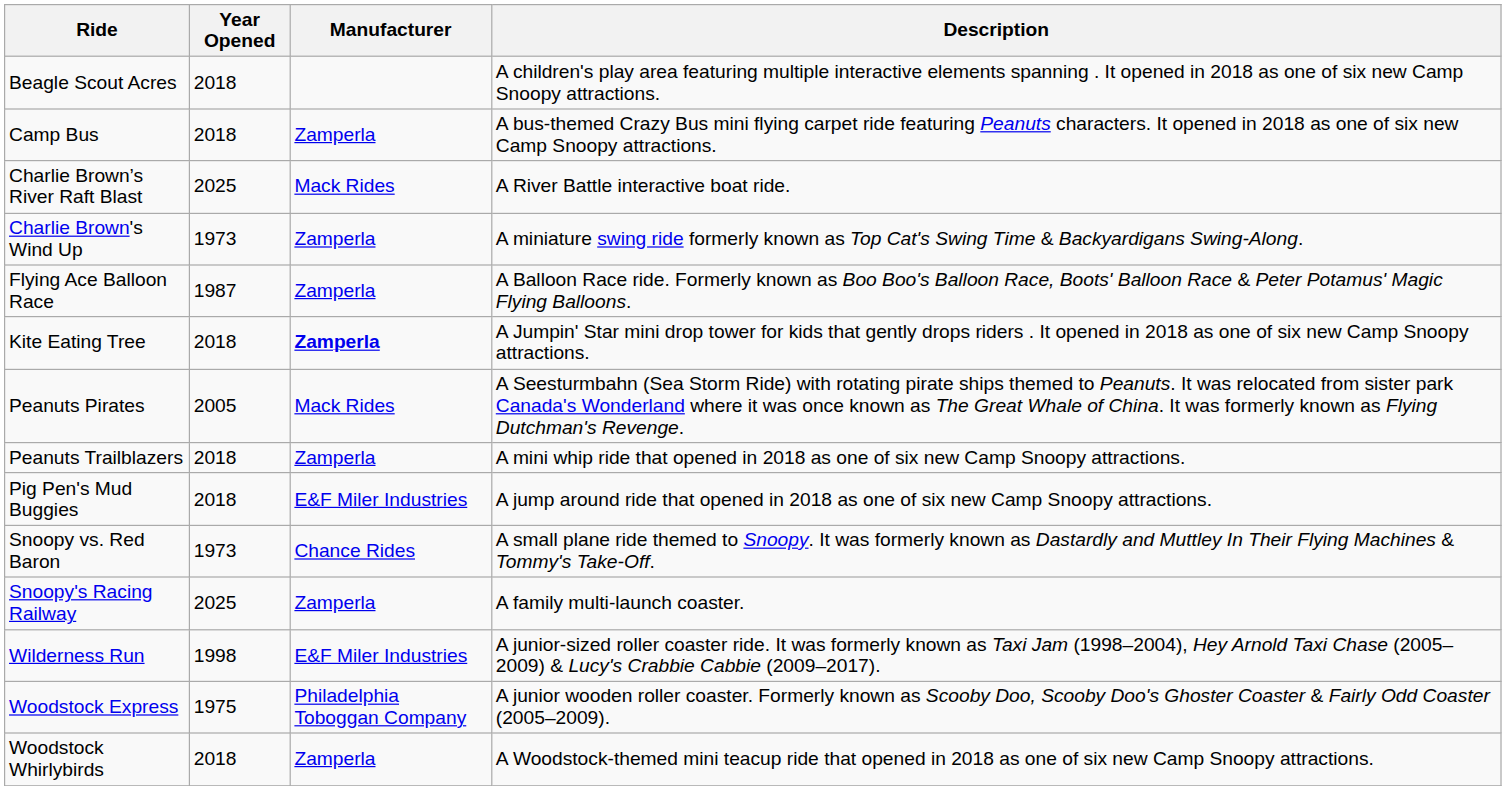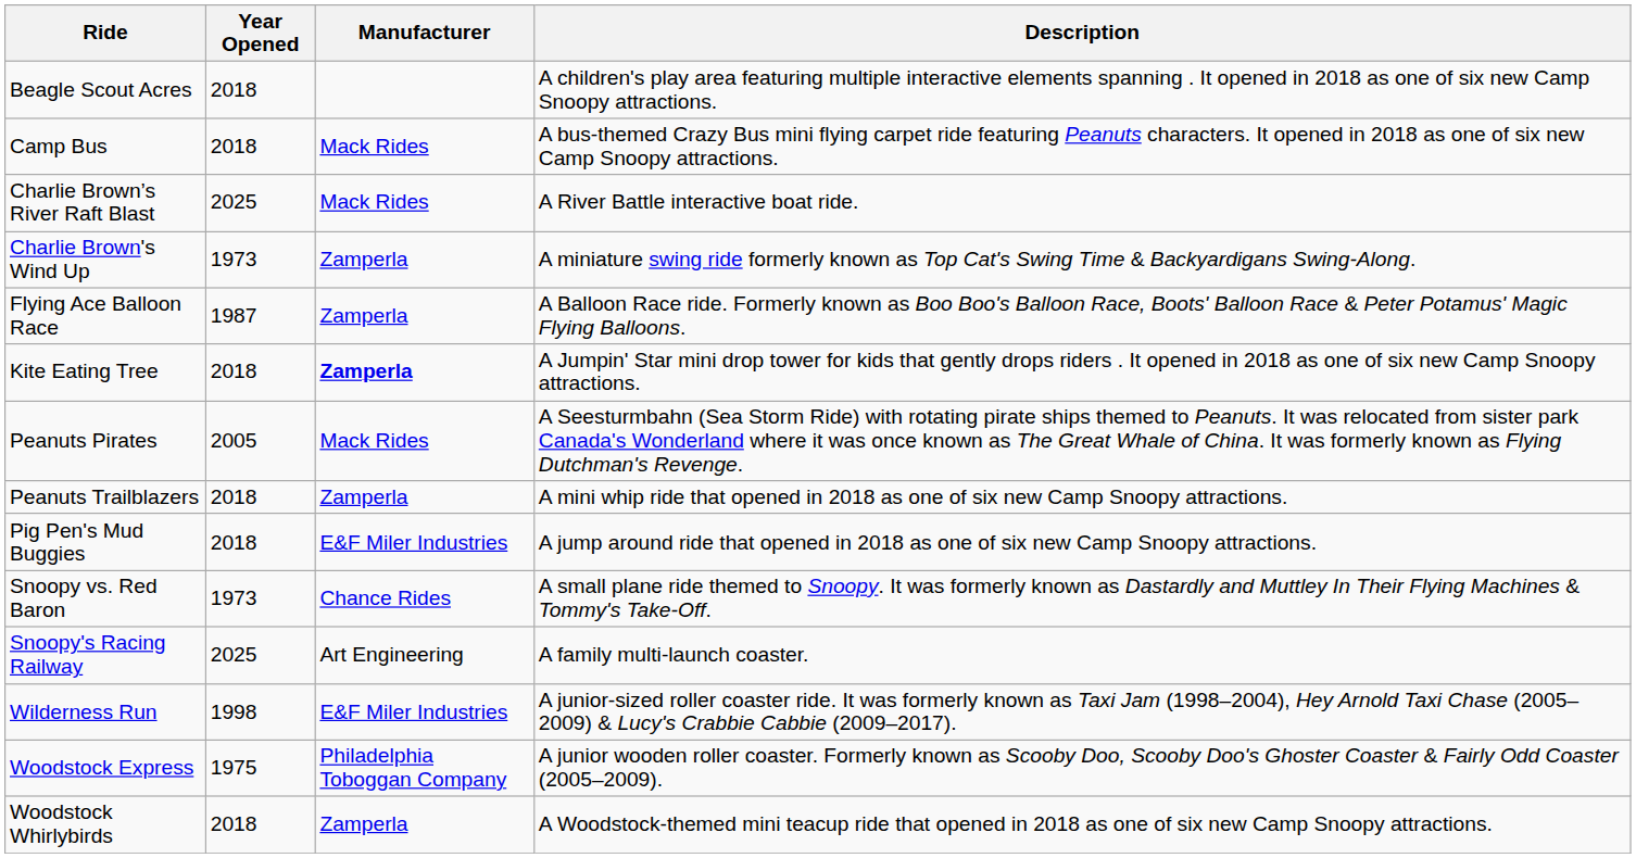 <table class="wikitable sortable">
 <tr>
 <th>Ride</th>
 <th>Year Opened</th>
 <th>Manufacturer</th>
 <th>Description</th>
 </tr>
 <tr>
 <td>Beagle Scout Acres</td>
 <td>2018</td>
 <td></td>
 <td>A children's play area featuring multiple interactive elements spanning . It opened in 2018 as one of six new Camp Snoopy attractions.</td>
 </tr>
 <tr>
 <td>Camp Bus</td>
 <td>2018</td>
-<td><a href='#'>Zamperla</a></td>
+<td><a href='#'>Mack Rides</a></td>
 <td>A bus-themed Crazy Bus mini flying carpet ride featuring <em><a href='#'>Peanuts</a></em> characters. It opened in 2018 as one of six new Camp Snoopy attractions.</td>
 </tr>
 <tr>
 <td>Charlie Brown’s River Raft Blast</td>
 <td>2025</td>
 <td><a href='#'>Mack Rides</a></td>
 <td>A River Battle interactive boat ride.</td>
 </tr>
 <tr>
 <td><a href='#'>Charlie Brown</a>'s Wind Up</td>
 <td>1973</td>
 <td><a href='#'>Zamperla</a></td>
 <td>A miniature <a href='#'>swing ride</a> formerly known as <em>Top Cat's Swing Time</em> & <em>Backyardigans Swing-Along</em>.</td>
 </tr>
 <tr>
 <td>Flying Ace Balloon Race</td>
 <td>1987</td>
 <td><a href='#'>Zamperla</a></td>
 <td>A Balloon Race ride. Formerly known as <em>Boo Boo's Balloon Race, Boots' Balloon Race</em> & <em>Peter Potamus' Magic Flying Balloons</em>.</td>
 </tr>
 <tr>
 <td>Kite Eating Tree</td>
 <td>2018</td>
 <td><strong><a href='#'>Zamperla</a></strong></td>
 <td>A Jumpin' Star mini drop tower for kids that gently drops riders . It opened in 2018 as one of six new Camp Snoopy attractions.</td>
 </tr>
 <tr>
 <td>Peanuts Pirates</td>
 <td>2005</td>
 <td><a href='#'>Mack Rides</a></td>
 <td>A Seesturmbahn (Sea Storm Ride) with rotating pirate ships themed to <em>Peanuts</em>. It was relocated from sister park <a href='#'>Canada's Wonderland</a> where it was once known as <em>The Great Whale of China</em>. It was formerly known as <em>Flying Dutchman's Revenge</em>.</td>
 </tr>
 <tr>
 <td>Peanuts Trailblazers</td>
 <td>2018</td>
 <td><a href='#'>Zamperla</a></td>
 <td>A mini whip ride that opened in 2018 as one of six new Camp Snoopy attractions.</td>
 </tr>
 <tr>
 <td>Pig Pen's Mud Buggies</td>
 <td>2018</td>
 <td><a href='#'>E&F Miler Industries</a></td>
 <td>A jump around ride that opened in 2018 as one of six new Camp Snoopy attractions.</td>
 </tr>
 <tr>
 <td>Snoopy vs. Red Baron</td>
 <td>1973</td>
 <td><a href='#'>Chance Rides</a></td>
 <td>A small plane ride themed to <em><a href='#'>Snoopy</a></em>. It was formerly known as <em>Dastardly and Muttley In Their Flying Machines</em> & <em>Tommy's Take-Off</em>.</td>
 </tr>
 <tr>
 <td><a href='#'>Snoopy's Racing Railway</a></td>
 <td>2025</td>
-<td><a href='#'>Zamperla</a></td>
+<td>Art Engineering</td>
 <td>A family multi-launch coaster.</td>
 </tr>
 <tr>
 <td><a href='#'>Wilderness Run</a></td>
 <td>1998</td>
 <td><a href='#'>E&F Miler Industries</a></td>
 <td>A junior-sized roller coaster ride. It was formerly known as <em>Taxi Jam</em> (1998–2004), <em>Hey Arnold Taxi Chase</em> (2005–2009) & <em>Lucy's Crabbie Cabbie</em> (2009–2017).</td>
 </tr>
 <tr>
 <td><a href='#'>Woodstock Express</a></td>
 <td>1975</td>
 <td><a href='#'>Philadelphia Toboggan Company</a></td>
 <td>A junior wooden roller coaster. Formerly known as <em>Scooby Doo, Scooby Doo's Ghoster Coaster</em> & <em>Fairly Odd Coaster</em> (2005–2009).</td>
 </tr>
 <tr>
 <td>Woodstock Whirlybirds</td>
 <td>2018</td>
 <td><a href='#'>Zamperla</a></td>
 <td>A Woodstock-themed mini teacup ride that opened in 2018 as one of six new Camp Snoopy attractions.</td>
 </tr>
 </table>
